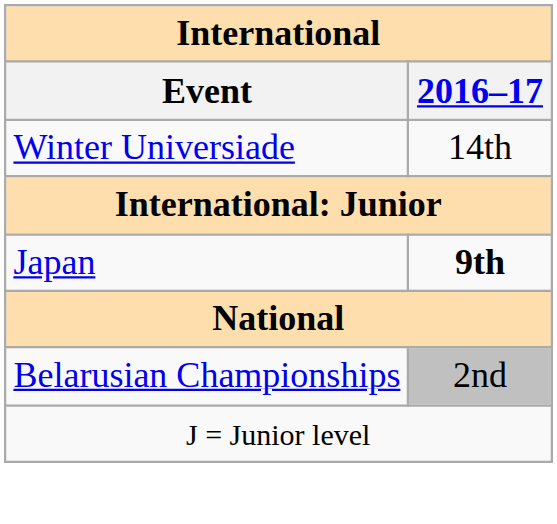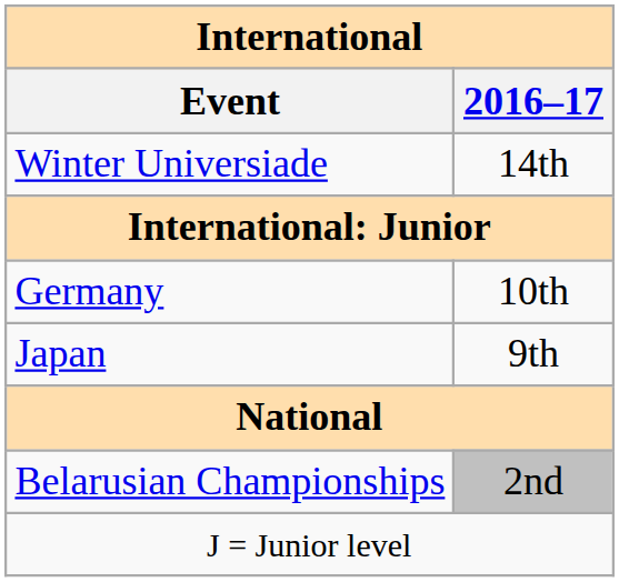 <table class="wikitable" style="text-align:center">
 <tr>
 <th style="background-color: #ffdead; " colspan=2 align=center>International</th>
 </tr>
 <tr>
 <th>Event</th>
 <th><a href='#'>2016–17</a></th>
 </tr>
 <tr>
 <td align=left><a href='#'>Winter Universiade</a></td>
 <td>14th</td>
 </tr>
 <tr>
 <th style="background-color: #ffdead; " colspan=2 align=center>International: Junior</th>
 </tr>
 <tr>
+<td align=left> <a href='#'>Germany</a></td>
+<td>10th</td>
+</tr>
+<tr>
 <td align=left> <a href='#'>Japan</a></td>
-<td><strong>9th</strong></td>
+<td>9th</td>
 </tr>
 <tr>
 <th style="background-color: #ffdead; " colspan=2 align=center>National</th>
 </tr>
 <tr>
 <td align=left><a href='#'>Belarusian Championships</a></td>
 <td bgcolor=silver>2nd</td>
 </tr>
 <tr>
 <td colspan=2 align=center><small> J = Junior level </small></td>
 </tr>
 </table>
